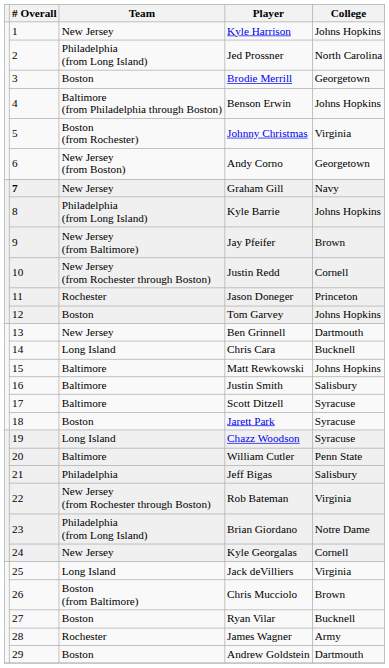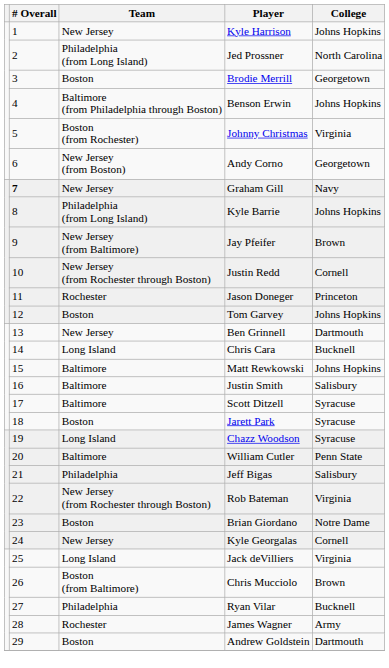 <table class= wikitable>
 <tr>
 <th></th>
 <th># Overall</th>
 <th>Team</th>
 <th>Player</th>
 <th>College</th>
 </tr>
 <tr>
 <td rowspan=6></td>
 <td>1</td>
 <td>New Jersey</td>
 <td><a href='#'>Kyle Harrison</a></td>
 <td>Johns Hopkins</td>
 </tr>
 <tr>
 <td>2</td>
 <td>Philadelphia<br>(from Long Island)</td>
 <td>Jed Prossner</td>
 <td>North Carolina</td>
 </tr>
 <tr>
 <td>3</td>
 <td>Boston</td>
 <td><a href='#'>Brodie Merrill</a></td>
 <td>Georgetown</td>
 </tr>
 <tr>
 <td>4</td>
 <td>Baltimore<br>(from Philadelphia through Boston)</td>
 <td>Benson Erwin</td>
 <td>Johns Hopkins</td>
 </tr>
 <tr>
 <td>5</td>
 <td>Boston<br>(from Rochester)</td>
 <td><a href='#'>Johnny Christmas</a></td>
 <td>Virginia</td>
 </tr>
 <tr>
 <td>6</td>
 <td>New Jersey<br>(from Boston)</td>
 <td>Andy Corno</td>
 <td>Georgetown</td>
 </tr>
 <tr bgcolor="#f0f0f0">
 <td rowspan=6></td>
 <td><strong>7</strong></td>
 <td>New Jersey</td>
 <td>Graham Gill</td>
 <td>Navy</td>
 </tr>
 <tr bgcolor="#f0f0f0">
 <td>8</td>
 <td>Philadelphia<br>(from Long Island)</td>
 <td>Kyle Barrie</td>
 <td>Johns Hopkins</td>
 </tr>
 <tr bgcolor="#f0f0f0">
 <td>9</td>
 <td>New Jersey<br>(from Baltimore)</td>
 <td>Jay Pfeifer</td>
 <td>Brown</td>
 </tr>
 <tr bgcolor="#f0f0f0">
 <td>10</td>
 <td>New Jersey<br>(from Rochester through Boston)</td>
 <td>Justin Redd</td>
 <td>Cornell</td>
 </tr>
 <tr bgcolor="#f0f0f0">
 <td>11</td>
 <td>Rochester</td>
 <td>Jason Doneger</td>
 <td>Princeton</td>
 </tr>
 <tr bgcolor="#f0f0f0">
 <td>12</td>
 <td>Boston</td>
 <td>Tom Garvey</td>
 <td>Johns Hopkins</td>
 </tr>
 <tr>
 <td rowspan=6></td>
 <td>13</td>
 <td>New Jersey</td>
 <td>Ben Grinnell</td>
 <td>Dartmouth</td>
 </tr>
 <tr>
 <td>14</td>
 <td>Long Island</td>
 <td>Chris Cara</td>
 <td>Bucknell</td>
 </tr>
 <tr>
 <td>15</td>
 <td>Baltimore</td>
 <td>Matt Rewkowski</td>
 <td>Johns Hopkins</td>
 </tr>
 <tr>
 <td>16</td>
 <td>Baltimore</td>
 <td>Justin Smith</td>
 <td>Salisbury</td>
 </tr>
 <tr>
 <td>17</td>
 <td>Baltimore</td>
 <td>Scott Ditzell</td>
 <td>Syracuse</td>
 </tr>
 <tr>
 <td>18</td>
 <td>Boston</td>
 <td><a href='#'>Jarett Park</a></td>
 <td>Syracuse</td>
 </tr>
 <tr bgcolor="#f0f0f0">
 <td rowspan=6></td>
 <td>19</td>
 <td>Long Island</td>
 <td><a href='#'>Chazz Woodson</a></td>
 <td>Syracuse</td>
 </tr>
 <tr bgcolor="#f0f0f0">
 <td>20</td>
 <td>Baltimore</td>
 <td>William Cutler</td>
 <td>Penn State</td>
 </tr>
 <tr bgcolor="#f0f0f0">
 <td>21</td>
 <td>Philadelphia</td>
 <td>Jeff Bigas</td>
 <td>Salisbury</td>
 </tr>
 <tr bgcolor="#f0f0f0">
 <td>22</td>
 <td>New Jersey<br>(from Rochester through Boston)</td>
 <td>Rob Bateman</td>
 <td>Virginia</td>
 </tr>
 <tr bgcolor="#f0f0f0">
 <td>23</td>
-<td>Philadelphia<br>(from Long Island)</td>
+<td>Boston</td>
 <td>Brian Giordano</td>
 <td>Notre Dame</td>
 </tr>
 <tr bgcolor="#f0f0f0">
 <td>24</td>
 <td>New Jersey</td>
 <td>Kyle Georgalas</td>
 <td>Cornell</td>
 </tr>
 <tr>
 <td rowspan=5></td>
 <td>25</td>
 <td>Long Island</td>
 <td>Jack deVilliers</td>
 <td>Virginia</td>
 </tr>
 <tr>
 <td>26</td>
 <td>Boston<br>(from Baltimore)</td>
 <td>Chris Mucciolo</td>
 <td>Brown</td>
 </tr>
 <tr>
 <td>27</td>
-<td>Boston</td>
+<td>Philadelphia</td>
 <td>Ryan Vilar</td>
 <td>Bucknell</td>
 </tr>
 <tr>
 <td>28</td>
 <td>Rochester</td>
 <td>James Wagner</td>
 <td>Army</td>
 </tr>
 <tr>
 <td>29</td>
 <td>Boston</td>
 <td>Andrew Goldstein</td>
 <td>Dartmouth</td>
 </tr>
 <tr>
 </tr>
 </table>
